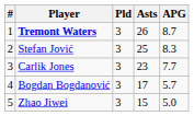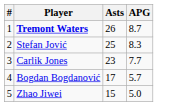 <table class=wikitable width=auto>
 <tr>
 <th>#</th>
 <th>Player</th>
-<th>Pld</th>
 <th>Asts</th>
 <th>APG</th>
 </tr>
 <tr>
 <td>1</td>
 <td> <strong><a href='#'>Tremont Waters</a></strong></td>
-<td>3</td>
 <td>26</td>
 <td>8.7</td>
 </tr>
 <tr>
 <td>2</td>
 <td> <a href='#'>Stefan Jović</a></td>
-<td>3</td>
 <td>25</td>
 <td>8.3</td>
 </tr>
 <tr>
 <td>3</td>
 <td> <a href='#'>Carlik Jones</a></td>
-<td>3</td>
 <td>23</td>
 <td>7.7</td>
 </tr>
 <tr>
 <td>4</td>
 <td> <a href='#'>Bogdan Bogdanović</a></td>
-<td>3</td>
 <td>17</td>
 <td>5.7</td>
 </tr>
 <tr>
 <td>5</td>
 <td> <a href='#'>Zhao Jiwei</a></td>
-<td>3</td>
 <td>15</td>
 <td>5.0</td>
 </tr>
 </table>
